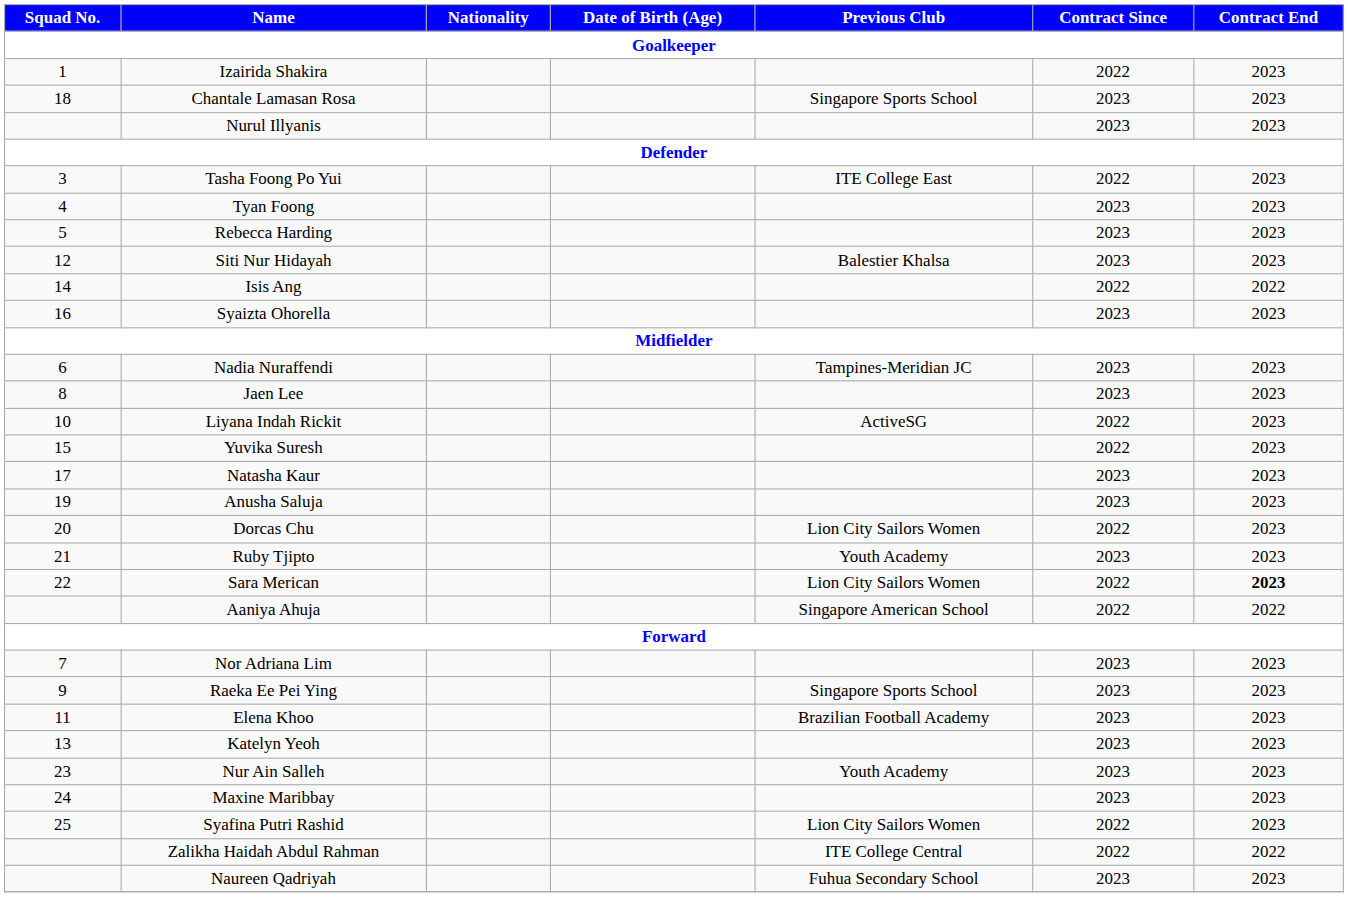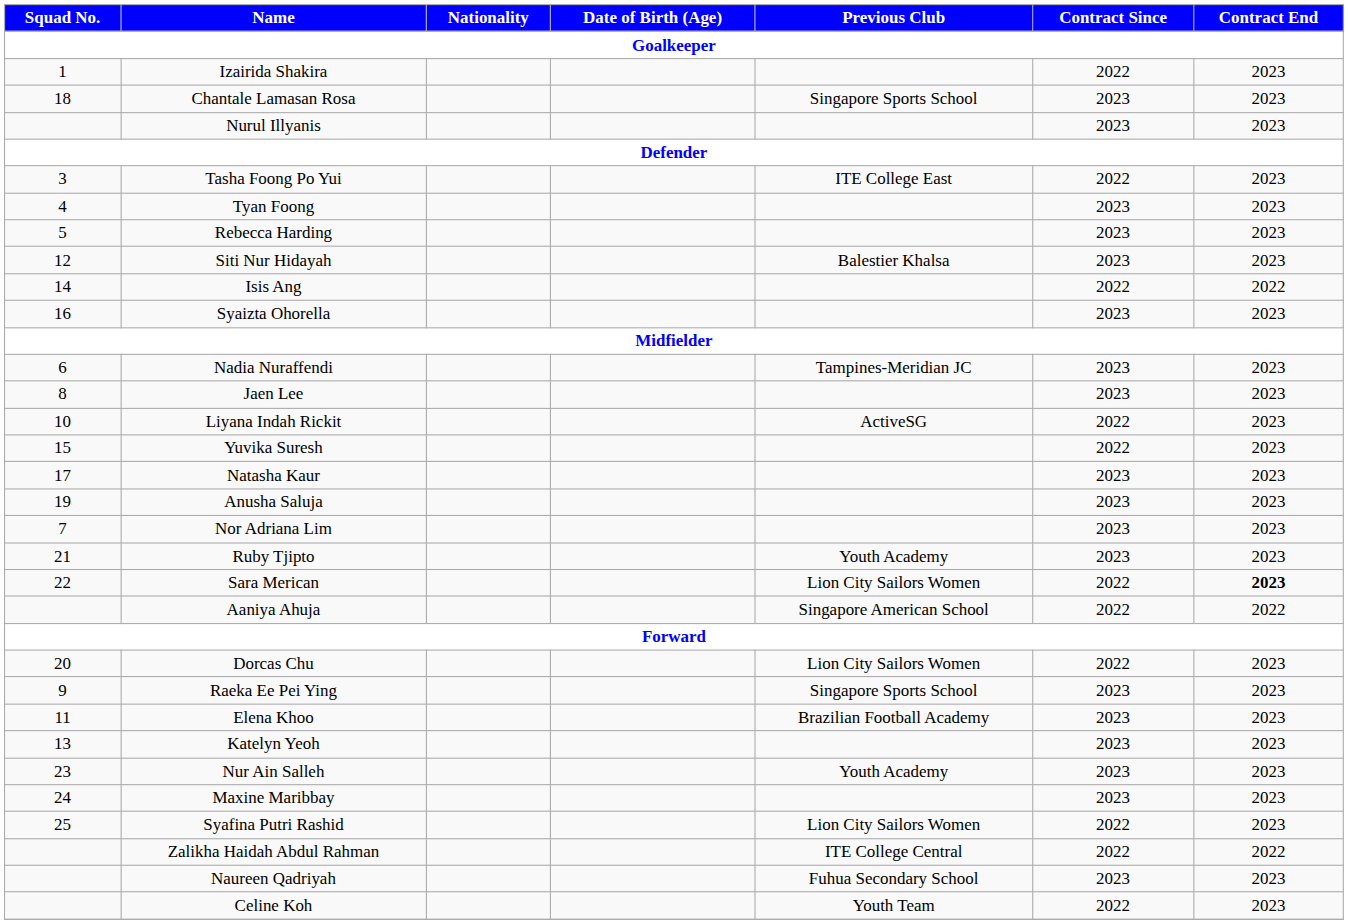 <table class="wikitable" style="text-align:center; font-size:100%; width:100%;">
 <tr>
 <th style="background:Blue; color:white; text-align:center;">Squad No.</th>
 <th style="background:Blue; color:white; text-align:center;">Name</th>
 <th style="background:Blue; color:white; text-align:center;">Nationality</th>
 <th style="background:Blue; color:white; text-align:center;">Date of Birth (Age)</th>
 <th style="background:Blue; color:white; text-align:center;">Previous Club</th>
 <th style="background:Blue; color:white; text-align:center;">Contract Since</th>
 <th style="background:Blue; color:white; text-align:center;">Contract End</th>
 </tr>
 <tr>
 <th colspan="7" style="background:white; color:blue; text-align:center">Goalkeeper</th>
 </tr>
 <tr>
 <td>1</td>
 <td>Izairida Shakira</td>
 <td></td>
 <td></td>
 <td></td>
 <td>2022</td>
 <td>2023</td>
 </tr>
 <tr>
 <td>18</td>
 <td>Chantale Lamasan Rosa</td>
 <td></td>
 <td></td>
 <td> Singapore Sports School</td>
 <td>2023</td>
 <td>2023</td>
 </tr>
 <tr>
 <td></td>
 <td>Nurul Illyanis</td>
 <td></td>
 <td></td>
 <td></td>
 <td>2023</td>
 <td>2023</td>
 </tr>
 <tr>
 <th colspan="7" style="background:white; color:blue; text-align:center">Defender</th>
 </tr>
 <tr>
 <td>3</td>
 <td>Tasha Foong Po Yui</td>
 <td></td>
 <td></td>
 <td> ITE College East</td>
 <td>2022</td>
 <td>2023</td>
 </tr>
 <tr>
 <td>4</td>
 <td>Tyan Foong</td>
 <td></td>
 <td></td>
 <td></td>
 <td>2023</td>
 <td>2023</td>
 </tr>
 <tr>
 <td>5</td>
 <td>Rebecca Harding</td>
 <td></td>
 <td></td>
 <td></td>
 <td>2023</td>
 <td>2023</td>
 </tr>
 <tr>
 <td>12</td>
 <td>Siti Nur Hidayah</td>
 <td></td>
 <td></td>
 <td> Balestier Khalsa</td>
 <td>2023</td>
 <td>2023</td>
 </tr>
 <tr>
 <td>14</td>
 <td>Isis Ang</td>
 <td></td>
 <td></td>
 <td></td>
 <td>2022</td>
 <td>2022</td>
 </tr>
 <tr>
 <td>16</td>
 <td>Syaizta Ohorella</td>
 <td></td>
 <td></td>
 <td></td>
 <td>2023</td>
 <td>2023</td>
 </tr>
 <tr>
 <th colspan="7" style="background:white; color:blue; text-align:center">Midfielder</th>
 </tr>
 <tr>
 <td>6</td>
 <td>Nadia Nuraffendi</td>
 <td></td>
 <td></td>
 <td> Tampines-Meridian JC</td>
 <td>2023</td>
 <td>2023</td>
 </tr>
 <tr>
 <td>8</td>
 <td>Jaen Lee</td>
 <td></td>
 <td></td>
 <td></td>
 <td>2023</td>
 <td>2023</td>
 </tr>
 <tr>
 <td>10</td>
 <td>Liyana Indah Rickit</td>
 <td></td>
 <td></td>
 <td> ActiveSG</td>
 <td>2022</td>
 <td>2023</td>
 </tr>
 <tr>
 <td>15</td>
 <td>Yuvika Suresh</td>
 <td></td>
 <td></td>
 <td></td>
 <td>2022</td>
 <td>2023</td>
 </tr>
 <tr>
 <td>17</td>
 <td>Natasha Kaur</td>
 <td></td>
 <td></td>
 <td></td>
 <td>2023</td>
 <td>2023</td>
 </tr>
 <tr>
 <td>19</td>
 <td>Anusha Saluja</td>
 <td></td>
 <td></td>
 <td></td>
 <td>2023</td>
 <td>2023</td>
 </tr>
 <tr>
-<td>20</td>
-<td>Dorcas Chu</td>
+<td>7</td>
+<td>Nor Adriana Lim</td>
 <td></td>
 <td></td>
-<td> Lion City Sailors Women</td>
-<td>2022</td>
+<td></td>
+<td>2023</td>
 <td>2023</td>
 </tr>
 <tr>
 <td>21</td>
 <td>Ruby Tjipto</td>
 <td></td>
 <td></td>
 <td>Youth Academy</td>
 <td>2023</td>
 <td>2023</td>
 </tr>
 <tr>
 <td>22</td>
 <td>Sara Merican</td>
 <td></td>
 <td></td>
 <td> Lion City Sailors Women</td>
 <td>2022</td>
 <td><strong>2023</strong></td>
 </tr>
 <tr>
 <td></td>
 <td>Aaniya Ahuja</td>
 <td></td>
 <td></td>
 <td> Singapore American School</td>
 <td>2022</td>
 <td>2022</td>
 </tr>
 <tr>
 <th colspan="7" style="background:white; color:blue; text-align:center">Forward</th>
 </tr>
 <tr>
-<td>7</td>
-<td>Nor Adriana Lim</td>
+<td>20</td>
+<td>Dorcas Chu</td>
 <td></td>
 <td></td>
-<td></td>
-<td>2023</td>
+<td> Lion City Sailors Women</td>
+<td>2022</td>
 <td>2023</td>
 </tr>
 <tr>
 <td>9</td>
 <td>Raeka Ee Pei Ying</td>
 <td></td>
 <td></td>
 <td> Singapore Sports School</td>
 <td>2023</td>
 <td>2023</td>
 </tr>
 <tr>
 <td>11</td>
 <td>Elena Khoo</td>
 <td></td>
 <td></td>
 <td> Brazilian Football Academy</td>
 <td>2023</td>
 <td>2023</td>
 </tr>
 <tr>
 <td>13</td>
 <td>Katelyn Yeoh</td>
 <td></td>
 <td></td>
 <td></td>
 <td>2023</td>
 <td>2023</td>
 </tr>
 <tr>
 <td>23</td>
 <td>Nur Ain Salleh</td>
 <td></td>
 <td></td>
 <td>Youth Academy</td>
 <td>2023</td>
 <td>2023</td>
 </tr>
 <tr>
 <td>24</td>
 <td>Maxine Maribbay</td>
 <td></td>
 <td></td>
 <td></td>
 <td>2023</td>
 <td>2023</td>
 </tr>
 <tr>
 <td>25</td>
 <td>Syafina Putri Rashid</td>
 <td></td>
 <td></td>
 <td> Lion City Sailors Women</td>
 <td>2022</td>
 <td>2023</td>
 </tr>
 <tr>
 <td></td>
 <td>Zalikha Haidah Abdul Rahman</td>
 <td></td>
 <td></td>
 <td> ITE College Central</td>
 <td>2022</td>
 <td>2022</td>
 </tr>
 <tr>
 <td></td>
 <td>Naureen Qadriyah</td>
 <td></td>
 <td></td>
 <td> Fuhua Secondary School</td>
 <td>2023</td>
 <td>2023</td>
 </tr>
 <tr>
+<td></td>
+<td>Celine Koh</td>
+<td></td>
+<td></td>
+<td>Youth Team</td>
+<td>2022</td>
+<td>2023</td>
+</tr>
+<tr>
 </tr>
 </table>
